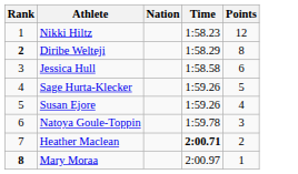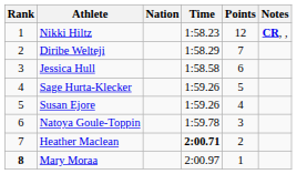 <table class="wikitable mw-datatable sortable" style="text-align:center;">
 <tr>
 <th scope="col" style="width: 10px;">Rank</th>
 <th scope="col">Athlete</th>
 <th scope="col">Nation</th>
 <th scope="col">Time</th>
 <th scope="col">Points</th>
+<th scope="col">Notes</th>
 </tr>
 <tr>
 <td>1</td>
 <td align="left"><a href='#'>Nikki Hiltz</a> </td>
 <td align="left"></td>
 <td>1:58.23</td>
 <td>12</td>
+<td><strong><a href='#'>CR</a></strong>, , </td>
 </tr>
 <tr>
-<td><strong>2</strong></td>
+<td>2</td>
 <td align="left"><a href='#'>Diribe Welteji</a> </td>
 <td align="left"></td>
 <td>1:58.29</td>
-<td>8</td>
+<td>7</td>
+<td></td>
 </tr>
 <tr>
 <td>3</td>
 <td align="left"><a href='#'>Jessica Hull</a> </td>
 <td align="left"></td>
 <td>1:58.58</td>
 <td>6</td>
+<td></td>
 </tr>
 <tr>
 <td>4</td>
 <td align="left"><a href='#'>Sage Hurta-Klecker</a> </td>
 <td align="left"></td>
 <td>1:59.26</td>
 <td>5</td>
+<td></td>
 </tr>
 <tr>
 <td>5</td>
 <td align="left"><a href='#'>Susan Ejore</a> </td>
 <td align="left"></td>
 <td>1:59.26</td>
 <td>4</td>
+<td></td>
 </tr>
 <tr>
 <td>6</td>
 <td align=left><a href='#'>Natoya Goule-Toppin</a> </td>
 <td align=left></td>
 <td>1:59.78</td>
 <td>3</td>
+<td></td>
 </tr>
 <tr>
 <td>7</td>
 <td align="left"><a href='#'>Heather Maclean</a> </td>
 <td align="left"></td>
 <td><strong>2:00.71</strong></td>
 <td>2</td>
+<td></td>
 </tr>
 <tr>
 <td><strong>8</strong></td>
 <td align="left"><a href='#'>Mary Moraa</a> </td>
 <td align="left"></td>
 <td>2:00.97</td>
 <td>1</td>
+<td></td>
 </tr>
 </table>
